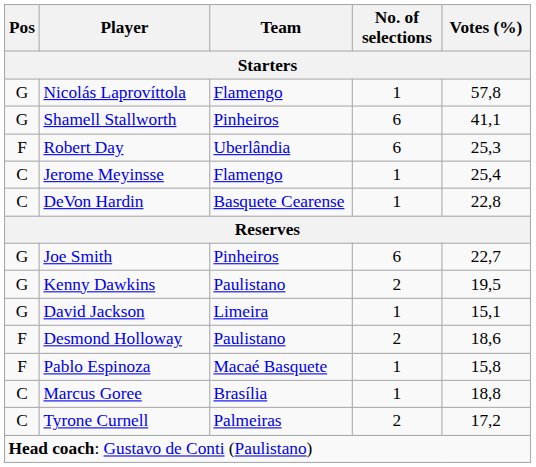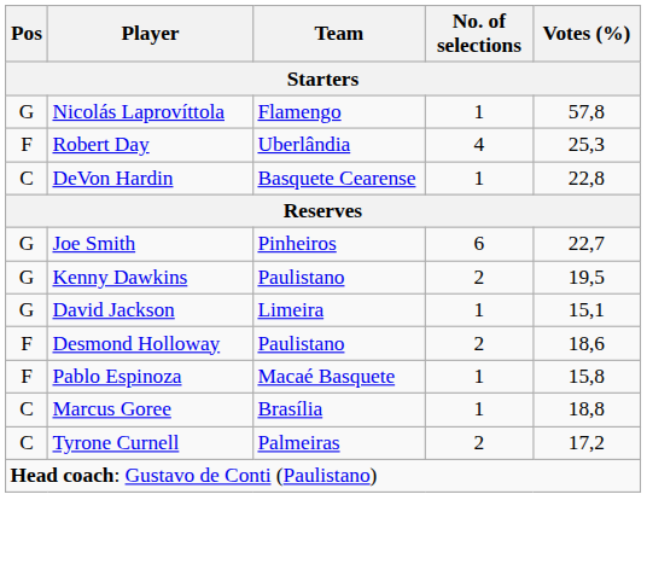 <table class="wikitable" style="text-align:center">
 <tr>
 <th scope="col" style="width:25px;">Pos</th>
 <th scope="col" style="width:150px;">Player</th>
 <th scope="col" style="width:125px;">Team</th>
 <th scope="col" style="width:75px;">No. of selections</th>
 <th scope="col" style="width:75px;">Votes (%)</th>
 </tr>
 <tr>
 <th scope="col" colspan="5">Starters</th>
 </tr>
 <tr>
 <td>G</td>
 <td style="text-align:left"> <a href='#'>Nicolás Laprovíttola</a></td>
 <td style="text-align:left"><a href='#'>Flamengo</a></td>
 <td>1</td>
 <td>57,8</td>
 </tr>
 <tr>
-<td>G</td>
-<td style="text-align:left"> <a href='#'>Shamell Stallworth</a></td>
-<td style="text-align:left"><a href='#'>Pinheiros</a></td>
-<td>6</td>
-<td>41,1</td>
-</tr>
-<tr>
 <td>F</td>
 <td style="text-align:left"> <a href='#'>Robert Day</a></td>
 <td style="text-align:left"><a href='#'>Uberlândia</a></td>
-<td>6</td>
+<td>4</td>
 <td>25,3</td>
-</tr>
-<tr>
-<td>C</td>
-<td style="text-align:left"> <a href='#'>Jerome Meyinsse</a></td>
-<td style="text-align:left"><a href='#'>Flamengo</a></td>
-<td>1</td>
-<td>25,4</td>
 </tr>
 <tr>
 <td>C</td>
 <td style="text-align:left"> <a href='#'>DeVon Hardin</a></td>
 <td style="text-align:left"><a href='#'>Basquete Cearense</a></td>
 <td>1</td>
 <td>22,8</td>
 </tr>
 <tr>
 <th scope="col" colspan="5">Reserves</th>
 </tr>
 <tr>
 <td>G</td>
 <td style="text-align:left"> <a href='#'>Joe Smith</a></td>
 <td style="text-align:left"><a href='#'>Pinheiros</a></td>
 <td>6</td>
 <td>22,7</td>
 </tr>
 <tr>
 <td>G</td>
 <td style="text-align:left"> <a href='#'>Kenny Dawkins</a></td>
 <td style="text-align:left"><a href='#'>Paulistano</a></td>
 <td>2</td>
 <td>19,5</td>
 </tr>
 <tr>
 <td>G</td>
 <td style="text-align:left"> <a href='#'>David Jackson</a></td>
 <td style="text-align:left"><a href='#'>Limeira</a></td>
 <td>1</td>
 <td>15,1</td>
 </tr>
 <tr>
 <td>F</td>
 <td style="text-align:left"> <a href='#'>Desmond Holloway</a></td>
 <td style="text-align:left"><a href='#'>Paulistano</a></td>
 <td>2</td>
 <td>18,6</td>
 </tr>
 <tr>
 <td>F</td>
 <td style="text-align:left"> <a href='#'>Pablo Espinoza</a></td>
 <td style="text-align:left"><a href='#'>Macaé Basquete</a></td>
 <td>1</td>
 <td>15,8</td>
 </tr>
 <tr>
 <td>C</td>
 <td style="text-align:left"> <a href='#'>Marcus Goree</a></td>
 <td style="text-align:left"><a href='#'>Brasília</a></td>
 <td>1</td>
 <td>18,8</td>
 </tr>
 <tr>
 <td>C</td>
 <td style="text-align:left"> <a href='#'>Tyrone Curnell</a></td>
 <td style="text-align:left"><a href='#'>Palmeiras</a></td>
 <td>2</td>
 <td>17,2</td>
 </tr>
 <tr>
 <td style="text-align:left" colspan="5"><strong>Head coach</strong>: <a href='#'>Gustavo de Conti</a> (<a href='#'>Paulistano</a>)</td>
 </tr>
 </table>
